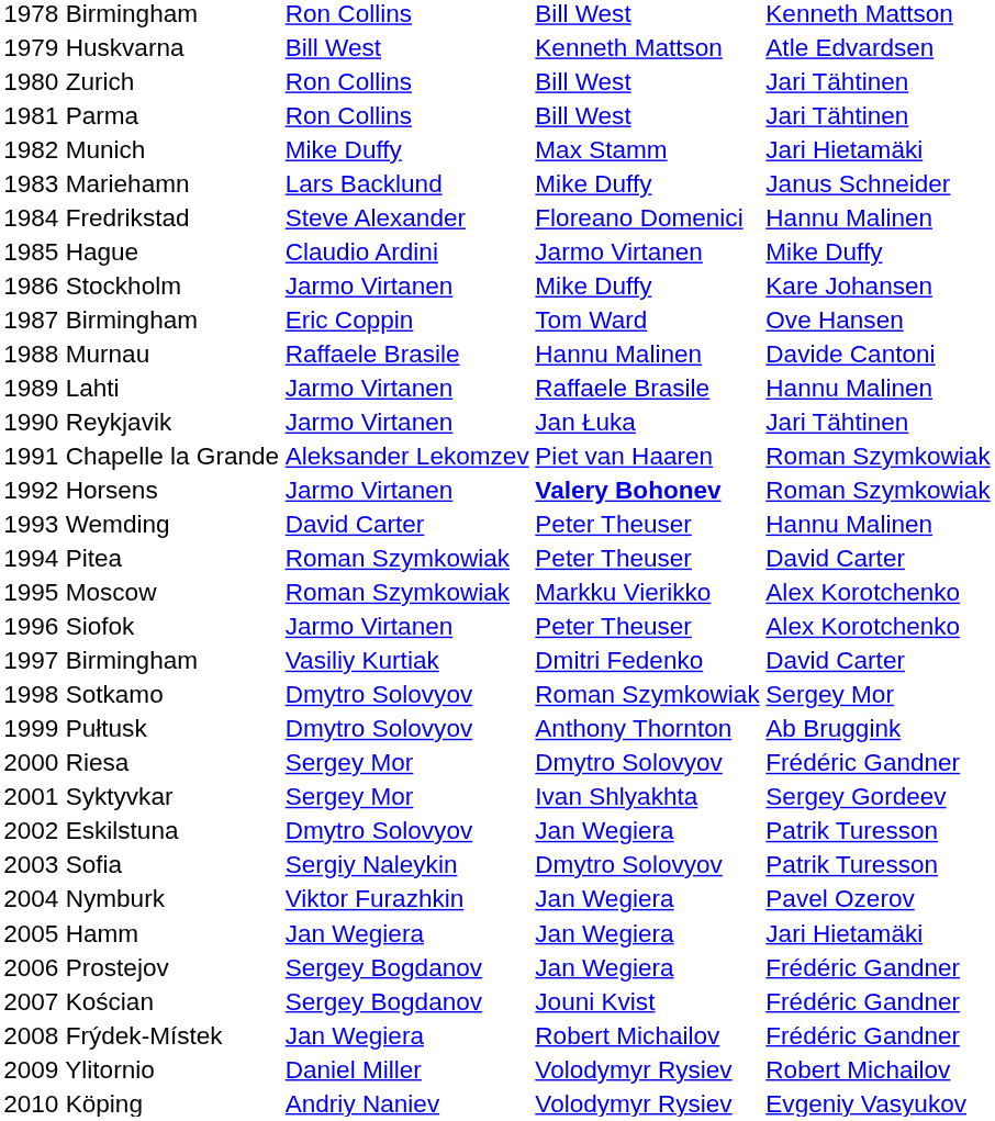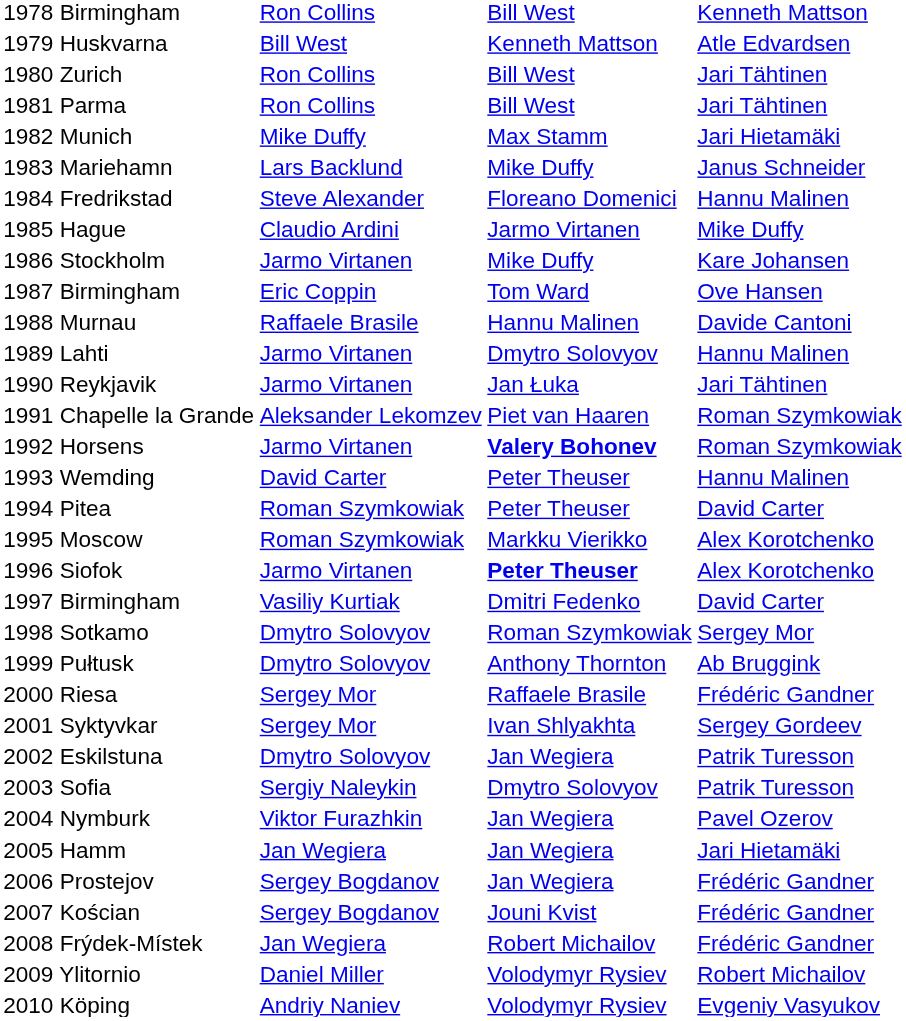 <table>
 <tr>
 <td>1978 Birmingham</td>
 <td> <a href='#'>Ron Collins</a></td>
 <td> <a href='#'>Bill West</a></td>
 <td> <a href='#'>Kenneth Mattson</a></td>
 </tr>
 <tr>
 <td>1979 Huskvarna</td>
 <td> <a href='#'>Bill West</a></td>
 <td> <a href='#'>Kenneth Mattson</a></td>
 <td> <a href='#'>Atle Edvardsen</a></td>
 </tr>
 <tr>
 <td>1980 Zurich</td>
 <td> <a href='#'>Ron Collins</a></td>
 <td> <a href='#'>Bill West</a></td>
 <td> <a href='#'>Jari Tähtinen</a></td>
 </tr>
 <tr>
 <td>1981 Parma</td>
 <td> <a href='#'>Ron Collins</a></td>
 <td> <a href='#'>Bill West</a></td>
 <td> <a href='#'>Jari Tähtinen</a></td>
 </tr>
 <tr>
 <td>1982 Munich</td>
 <td> <a href='#'>Mike Duffy</a></td>
 <td> <a href='#'>Max Stamm</a></td>
 <td> <a href='#'>Jari Hietamäki</a></td>
 </tr>
 <tr>
 <td>1983 Mariehamn</td>
 <td> <a href='#'>Lars Backlund</a></td>
 <td> <a href='#'>Mike Duffy</a></td>
 <td> <a href='#'>Janus Schneider</a></td>
 </tr>
 <tr>
 <td>1984 Fredrikstad</td>
 <td> <a href='#'>Steve Alexander</a></td>
 <td> <a href='#'>Floreano Domenici</a></td>
 <td> <a href='#'>Hannu Malinen</a></td>
 </tr>
 <tr>
 <td>1985 Hague</td>
 <td> <a href='#'>Claudio Ardini</a></td>
 <td> <a href='#'>Jarmo Virtanen</a></td>
 <td> <a href='#'>Mike Duffy</a></td>
 </tr>
 <tr>
 <td>1986 Stockholm</td>
 <td> <a href='#'>Jarmo Virtanen</a></td>
 <td> <a href='#'>Mike Duffy</a></td>
 <td> <a href='#'>Kare Johansen</a></td>
 </tr>
 <tr>
 <td>1987 Birmingham</td>
 <td> <a href='#'>Eric Coppin</a></td>
 <td> <a href='#'>Tom Ward</a></td>
 <td> <a href='#'>Ove Hansen</a></td>
 </tr>
 <tr>
 <td>1988 Murnau</td>
 <td> <a href='#'>Raffaele Brasile</a></td>
 <td> <a href='#'>Hannu Malinen</a></td>
 <td> <a href='#'>Davide Cantoni</a></td>
 </tr>
 <tr>
 <td>1989 Lahti</td>
 <td> <a href='#'>Jarmo Virtanen</a></td>
-<td> <a href='#'>Raffaele Brasile</a></td>
+<td> <a href='#'>Dmytro Solovyov</a></td>
 <td> <a href='#'>Hannu Malinen</a></td>
 </tr>
 <tr>
 <td>1990 Reykjavik</td>
 <td> <a href='#'>Jarmo Virtanen</a></td>
 <td> <a href='#'>Jan Łuka</a></td>
 <td> <a href='#'>Jari Tähtinen</a></td>
 </tr>
 <tr>
 <td>1991 Chapelle la Grande</td>
 <td> <a href='#'>Aleksander Lekomzev</a></td>
 <td> <a href='#'>Piet van Haaren</a></td>
 <td> <a href='#'>Roman Szymkowiak</a></td>
 </tr>
 <tr>
 <td>1992 Horsens</td>
 <td> <a href='#'>Jarmo Virtanen</a></td>
 <td><strong> <a href='#'>Valery Bohonev</a></strong></td>
 <td> <a href='#'>Roman Szymkowiak</a></td>
 </tr>
 <tr>
 <td>1993 Wemding</td>
 <td> <a href='#'>David Carter</a></td>
 <td> <a href='#'>Peter Theuser</a></td>
 <td> <a href='#'>Hannu Malinen</a></td>
 </tr>
 <tr>
 <td>1994 Pitea</td>
 <td> <a href='#'>Roman Szymkowiak</a></td>
 <td> <a href='#'>Peter Theuser</a></td>
 <td> <a href='#'>David Carter</a></td>
 </tr>
 <tr>
 <td>1995 Moscow</td>
 <td> <a href='#'>Roman Szymkowiak</a></td>
 <td> <a href='#'>Markku Vierikko</a></td>
 <td> <a href='#'>Alex Korotchenko</a></td>
 </tr>
 <tr>
 <td>1996 Siofok</td>
 <td> <a href='#'>Jarmo Virtanen</a></td>
-<td> <a href='#'>Peter Theuser</a></td>
+<td><strong> <a href='#'>Peter Theuser</a></strong></td>
 <td> <a href='#'>Alex Korotchenko</a></td>
 </tr>
 <tr>
 <td>1997 Birmingham</td>
 <td> <a href='#'>Vasiliy Kurtiak</a></td>
 <td> <a href='#'>Dmitri Fedenko</a></td>
 <td> <a href='#'>David Carter</a></td>
 </tr>
 <tr>
 <td>1998 Sotkamo</td>
 <td> <a href='#'>Dmytro Solovyov</a></td>
 <td> <a href='#'>Roman Szymkowiak</a></td>
 <td> <a href='#'>Sergey Mor</a></td>
 </tr>
 <tr>
 <td>1999 Pułtusk</td>
 <td> <a href='#'>Dmytro Solovyov</a></td>
 <td> <a href='#'>Anthony Thornton</a></td>
 <td> <a href='#'>Ab Bruggink</a></td>
 </tr>
 <tr>
 <td>2000 Riesa</td>
 <td> <a href='#'>Sergey Mor</a></td>
-<td> <a href='#'>Dmytro Solovyov</a></td>
+<td> <a href='#'>Raffaele Brasile</a></td>
 <td> <a href='#'>Frédéric Gandner</a></td>
 </tr>
 <tr>
 <td>2001 Syktyvkar</td>
 <td> <a href='#'>Sergey Mor</a></td>
 <td> <a href='#'>Ivan Shlyakhta</a></td>
 <td> <a href='#'>Sergey Gordeev</a></td>
 </tr>
 <tr>
 <td>2002 Eskilstuna</td>
 <td> <a href='#'>Dmytro Solovyov</a></td>
 <td> <a href='#'>Jan Wegiera</a></td>
 <td> <a href='#'>Patrik Turesson</a></td>
 </tr>
 <tr>
 <td>2003 Sofia</td>
 <td> <a href='#'>Sergiy Naleykin</a></td>
 <td> <a href='#'>Dmytro Solovyov</a></td>
 <td> <a href='#'>Patrik Turesson</a></td>
 </tr>
 <tr>
 <td>2004 Nymburk</td>
 <td> <a href='#'>Viktor Furazhkin</a></td>
 <td> <a href='#'>Jan Wegiera</a></td>
 <td> <a href='#'>Pavel Ozerov</a></td>
 </tr>
 <tr>
 <td>2005 Hamm</td>
 <td> <a href='#'>Jan Wegiera</a></td>
 <td> <a href='#'>Jan Wegiera</a></td>
 <td> <a href='#'>Jari Hietamäki</a></td>
 </tr>
 <tr>
 <td>2006 Prostejov</td>
 <td> <a href='#'>Sergey Bogdanov</a></td>
 <td> <a href='#'>Jan Wegiera</a></td>
 <td> <a href='#'>Frédéric Gandner</a></td>
 </tr>
 <tr>
 <td>2007 Kościan</td>
 <td> <a href='#'>Sergey Bogdanov</a></td>
 <td> <a href='#'>Jouni Kvist</a></td>
 <td> <a href='#'>Frédéric Gandner</a></td>
 </tr>
 <tr>
 <td>2008 Frýdek-Místek</td>
 <td> <a href='#'>Jan Wegiera</a></td>
 <td> <a href='#'>Robert Michailov</a></td>
 <td> <a href='#'>Frédéric Gandner</a></td>
 </tr>
 <tr>
 <td>2009 Ylitornio</td>
 <td> <a href='#'>Daniel Miller</a></td>
 <td> <a href='#'>Volodymyr Rysiev</a></td>
 <td> <a href='#'>Robert Michailov</a></td>
 </tr>
 <tr>
 <td>2010 Köping</td>
 <td> <a href='#'>Andriy Naniev</a></td>
 <td> <a href='#'>Volodymyr Rysiev</a></td>
 <td> <a href='#'>Evgeniy Vasyukov</a></td>
 </tr>
 </table>
